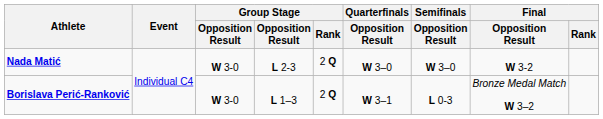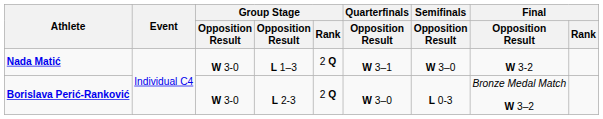 <table class=wikitable style="font-size:90%">
 <tr>
 <th rowspan="2">Athlete</th>
 <th rowspan="2">Event</th>
 <th colspan="3">Group Stage</th>
 <th>Quarterfinals</th>
 <th>Semifinals</th>
 <th colspan="2">Final</th>
 </tr>
 <tr>
 <th>Opposition<br>Result</th>
 <th>Opposition<br>Result</th>
 <th>Rank</th>
 <th>Opposition<br>Result</th>
 <th>Opposition<br>Result</th>
 <th>Opposition<br>Result</th>
 <th>Rank</th>
 </tr>
 <tr align=center>
 <td align=left><strong><a href='#'>Nada Matić</a></strong></td>
 <td align=left rowspan=2><a href='#'>Individual C4</a></td>
 <td><br><strong>W</strong> 3-0</td>
-<td><br><strong>L</strong> 2-3</td>
+<td><br><strong>L</strong> 1–3</td>
 <td>2 <strong>Q</strong></td>
-<td><br><strong>W</strong> 3–0</td>
+<td><br><strong>W</strong> 3–1</td>
 <td><br><strong>W</strong> 3–0</td>
 <td><br><strong>W</strong> 3-2</td>
 <td></td>
 </tr>
 <tr align=center>
 <td align=left><strong><a href='#'>Borislava Perić-Ranković</a></strong></td>
 <td><br><strong>W</strong> 3-0</td>
-<td><br><strong>L</strong> 1–3</td>
+<td><br><strong>L</strong> 2-3</td>
 <td>2 <strong>Q</strong></td>
-<td><br><strong>W</strong> 3–1</td>
+<td><br><strong>W</strong> 3–0</td>
 <td><br><strong>L</strong> 0-3</td>
 <td><em>Bronze Medal Match</em><br> <br><strong>W</strong> 3–2</td>
 <td></td>
 </tr>
 </table>
